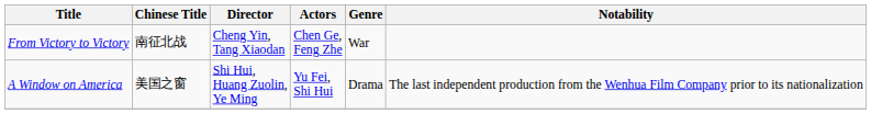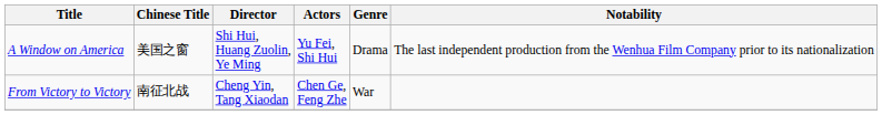 <table class="wikitable">
 <tr>
 <th>Title</th>
 <th>Chinese Title</th>
 <th>Director</th>
 <th>Actors</th>
 <th>Genre</th>
 <th>Notability</th>
 </tr>
 <tr>
+<td><em><a href='#'>A Window on America</a></em></td>
+<td>美国之窗</td>
+<td><a href='#'>Shi Hui</a>,<br><a href='#'>Huang Zuolin</a>,<br><a href='#'>Ye Ming</a><br></td>
+<td><a href='#'>Yu Fei</a>,<br><a href='#'>Shi Hui</a></td>
+<td>Drama</td>
+<td>The last independent production from the <a href='#'>Wenhua Film Company</a> prior to its nationalization</td>
+</tr>
+<tr>
 <td><em><a href='#'>From Victory to Victory</a></em></td>
 <td>南征北战</td>
 <td><a href='#'>Cheng Yin</a>,<br><a href='#'>Tang Xiaodan</a></td>
 <td><a href='#'>Chen Ge</a>,<br><a href='#'>Feng Zhe</a></td>
 <td>War</td>
 <td></td>
 </tr>
 <tr>
-<td><em><a href='#'>A Window on America</a></em></td>
-<td>美国之窗</td>
-<td><a href='#'>Shi Hui</a>,<br><a href='#'>Huang Zuolin</a>,<br><a href='#'>Ye Ming</a><br></td>
-<td><a href='#'>Yu Fei</a>,<br><a href='#'>Shi Hui</a></td>
-<td>Drama</td>
-<td>The last independent production from the <a href='#'>Wenhua Film Company</a> prior to its nationalization</td>
-</tr>
-<tr>
 </tr>
 </table>
